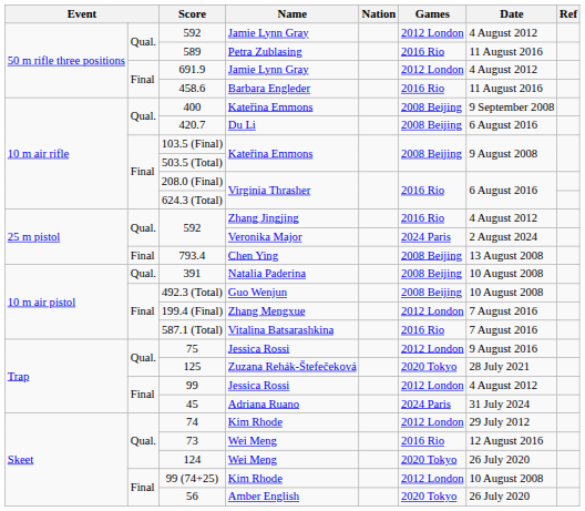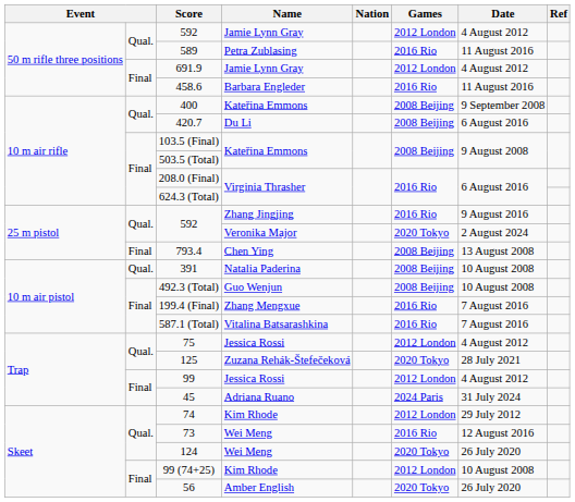 <table class="wikitable">
 <tr>
 <th colspan=2>Event</th>
 <th>Score</th>
 <th>Name</th>
 <th>Nation</th>
 <th>Games</th>
 <th>Date</th>
 <th>Ref</th>
 </tr>
 <tr>
 <td rowspan=4><a href='#'>50 m rifle three positions</a></td>
 <td rowspan=2>Qual.</td>
 <td align=center>592 </td>
 <td><a href='#'>Jamie Lynn Gray</a></td>
 <td></td>
 <td> <a href='#'>2012 London</a></td>
 <td>4 August 2012</td>
 <td></td>
 </tr>
 <tr>
 <td align=center>589 </td>
 <td><a href='#'>Petra Zublasing</a></td>
 <td></td>
 <td> <a href='#'>2016 Rio</a></td>
 <td>11 August 2016</td>
 <td></td>
 </tr>
 <tr>
 <td rowspan=2>Final</td>
 <td align=center>691.9 </td>
 <td><a href='#'>Jamie Lynn Gray</a></td>
 <td></td>
 <td> <a href='#'>2012 London</a></td>
 <td>4 August 2012</td>
 <td></td>
 </tr>
 <tr>
 <td align=center>458.6 </td>
 <td><a href='#'>Barbara Engleder</a></td>
 <td></td>
 <td> <a href='#'>2016 Rio</a></td>
 <td>11 August 2016</td>
 <td></td>
 </tr>
 <tr>
 <td rowspan=6><a href='#'>10 m air rifle</a></td>
 <td rowspan=2>Qual.</td>
 <td align=center>400 </td>
 <td><a href='#'>Kateřina Emmons</a></td>
 <td></td>
 <td> <a href='#'>2008 Beijing</a></td>
 <td>9 September 2008</td>
 <td></td>
 </tr>
 <tr>
 <td align=center>420.7 </td>
 <td><a href='#'>Du Li</a></td>
 <td></td>
 <td> <a href='#'>2008 Beijing</a></td>
 <td>6 August 2016</td>
 <td></td>
 </tr>
 <tr>
 <td rowspan=4>Final</td>
 <td align=center>103.5 (Final)</td>
 <td rowspan=2><a href='#'>Kateřina Emmons</a></td>
 <td rowspan=2></td>
 <td rowspan=2> <a href='#'>2008 Beijing</a></td>
 <td rowspan=2>9 August 2008</td>
 <td rowspan=2></td>
 </tr>
 <tr>
 <td align=center>503.5 (Total)</td>
 </tr>
 <tr>
 <td align=center>208.0 (Final)</td>
 <td rowspan=2><a href='#'>Virginia Thrasher</a></td>
 <td rowspan=2></td>
 <td rowspan=2> <a href='#'>2016 Rio</a></td>
 <td rowspan=2>6 August 2016</td>
 <td></td>
 </tr>
 <tr>
 <td align=center>624.3 (Total)</td>
 <td></td>
 </tr>
 <tr>
 <td rowspan=3><a href='#'>25 m pistol</a></td>
 <td rowspan=2>Qual.</td>
 <td rowspan=2 align=center>592</td>
 <td><a href='#'>Zhang Jingjing</a></td>
 <td></td>
 <td> <a href='#'>2016 Rio</a></td>
-<td>4 August 2012</td>
+<td>9 August 2016</td>
 <td></td>
 </tr>
 <tr>
 <td><a href='#'>Veronika Major</a></td>
 <td></td>
-<td> <a href='#'>2024 Paris</a></td>
+<td> <a href='#'>2020 Tokyo</a></td>
 <td>2 August 2024</td>
 <td></td>
 </tr>
 <tr>
 <td>Final</td>
 <td align=center>793.4 </td>
 <td><a href='#'>Chen Ying</a></td>
 <td></td>
 <td> <a href='#'>2008 Beijing</a></td>
 <td>13 August 2008</td>
 <td></td>
 </tr>
 <tr>
 <td rowspan=4><a href='#'>10 m air pistol</a></td>
 <td>Qual.</td>
 <td align=center>391</td>
 <td><a href='#'>Natalia Paderina</a></td>
 <td></td>
 <td> <a href='#'>2008 Beijing</a></td>
 <td>10 August 2008</td>
 <td></td>
 </tr>
 <tr>
 <td rowspan=3>Final</td>
 <td align=center>492.3 (Total)</td>
 <td><a href='#'>Guo Wenjun</a></td>
 <td></td>
 <td> <a href='#'>2008 Beijing</a></td>
 <td>10 August 2008</td>
 <td></td>
 </tr>
 <tr>
 <td align=center>199.4 (Final)</td>
 <td><a href='#'>Zhang Mengxue</a></td>
 <td></td>
-<td> <a href='#'>2012 London</a></td>
+<td> <a href='#'>2016 Rio</a></td>
 <td>7 August 2016</td>
 <td></td>
 </tr>
 <tr>
 <td align=center>587.1 (Total)</td>
 <td><a href='#'>Vitalina Batsarashkina</a></td>
 <td></td>
 <td> <a href='#'>2016 Rio</a></td>
 <td>7 August 2016</td>
 <td></td>
 </tr>
 <tr>
 <td rowspan=4><a href='#'>Trap</a></td>
 <td rowspan=2>Qual.</td>
 <td align=center>75 </td>
 <td><a href='#'>Jessica Rossi</a></td>
 <td></td>
 <td> <a href='#'>2012 London</a></td>
-<td>9 August 2016</td>
+<td>4 August 2012</td>
 <td></td>
 </tr>
 <tr>
 <td align=center>125 </td>
 <td><a href='#'>Zuzana Rehák-Štefečeková</a></td>
 <td></td>
 <td> <a href='#'>2020 Tokyo</a></td>
 <td>28 July 2021</td>
 <td></td>
 </tr>
 <tr>
 <td rowspan=2>Final</td>
 <td align=center>99</td>
 <td><a href='#'>Jessica Rossi</a></td>
 <td></td>
 <td> <a href='#'>2012 London</a></td>
 <td>4 August 2012</td>
 <td></td>
 </tr>
 <tr>
 <td align=center>45 </td>
 <td><a href='#'>Adriana Ruano</a></td>
 <td></td>
 <td> <a href='#'>2024 Paris</a></td>
 <td>31 July 2024</td>
 <td></td>
 </tr>
 <tr>
 <td rowspan=5><a href='#'>Skeet</a></td>
 <td rowspan=3>Qual.</td>
 <td align=center>74 </td>
 <td><a href='#'>Kim Rhode</a></td>
 <td></td>
 <td> <a href='#'>2012 London</a></td>
 <td>29 July 2012</td>
 <td></td>
 </tr>
 <tr>
 <td align=center>73 </td>
 <td><a href='#'>Wei Meng</a></td>
 <td></td>
 <td> <a href='#'>2016 Rio</a></td>
 <td>12 August 2016</td>
 <td></td>
 </tr>
 <tr>
 <td align=center>124 </td>
 <td><a href='#'>Wei Meng</a></td>
 <td></td>
 <td> <a href='#'>2020 Tokyo</a></td>
 <td>26 July 2020</td>
 <td></td>
 </tr>
 <tr>
 <td rowspan=2>Final</td>
 <td align=center>99 (74+25) </td>
 <td><a href='#'>Kim Rhode</a></td>
 <td></td>
 <td> <a href='#'>2012 London</a></td>
 <td>10 August 2008</td>
 <td></td>
 </tr>
 <tr>
 <td align=center>56 </td>
 <td><a href='#'>Amber English</a></td>
 <td></td>
 <td> <a href='#'>2020 Tokyo</a></td>
 <td>26 July 2020</td>
 <td></td>
 </tr>
 </table>
